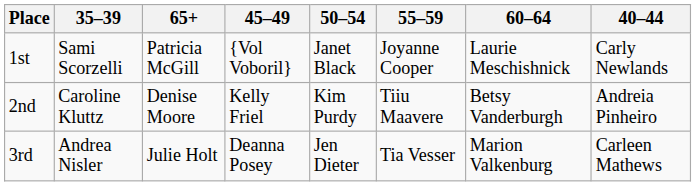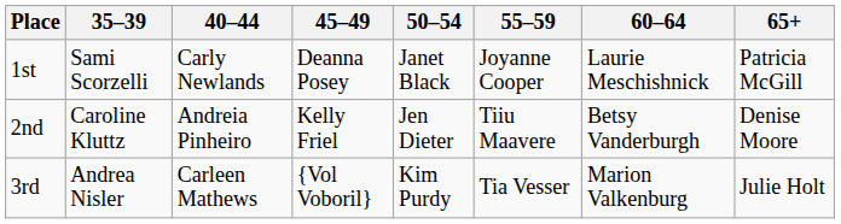 <table class="wikitable">
 <tr>
 <th>Place</th>
 <th>35–39</th>
-<th>65+</th>
+<th>40–44</th>
 <th>45–49</th>
 <th>50–54</th>
 <th>55–59</th>
 <th>60–64</th>
-<th>40–44</th>
+<th>65+</th>
 </tr>
 <tr>
 <td>1st</td>
 <td>Sami Scorzelli</td>
-<td>Patricia McGill</td>
-<td>{Vol Voboril}</td>
+<td>Carly Newlands</td>
+<td>Deanna Posey</td>
 <td>Janet Black</td>
 <td>Joyanne Cooper</td>
 <td>Laurie Meschishnick</td>
-<td>Carly Newlands</td>
+<td>Patricia McGill</td>
 </tr>
 <tr>
 <td>2nd</td>
 <td>Caroline Kluttz</td>
-<td>Denise Moore</td>
+<td>Andreia Pinheiro</td>
 <td>Kelly Friel</td>
-<td>Kim Purdy</td>
+<td>Jen Dieter</td>
 <td>Tiiu Maavere</td>
 <td>Betsy Vanderburgh</td>
-<td>Andreia Pinheiro</td>
+<td>Denise Moore</td>
 </tr>
 <tr>
 <td>3rd</td>
 <td>Andrea Nisler</td>
-<td>Julie Holt</td>
-<td>Deanna Posey</td>
-<td>Jen Dieter</td>
+<td>Carleen Mathews</td>
+<td>{Vol Voboril}</td>
+<td>Kim Purdy</td>
 <td>Tia Vesser</td>
 <td>Marion Valkenburg</td>
-<td>Carleen Mathews</td>
+<td>Julie Holt</td>
 </tr>
 </table>
